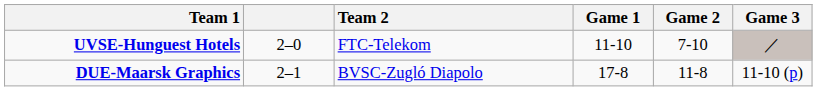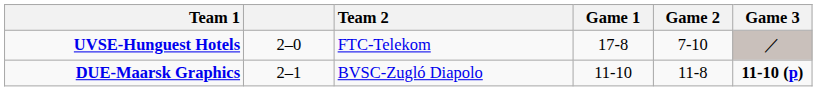 <table class=wikitable style="text-align:center">
 <tr>
 <th style="width:225px; text-align:right;">Team 1</th>
 <th style="width:80px;"></th>
 <th style="width:225px; text-align:left;">Team 2</th>
 <th style="width:70px;">Game 1</th>
 <th style="width:70px;">Game 2</th>
 <th style="width:70px;">Game 3</th>
 </tr>
 <tr>
 <td style="text-align:right;"><strong><a href='#'>UVSE-Hunguest Hotels</a></strong> </td>
 <td>2–0</td>
 <td style="text-align:left;"> <a href='#'>FTC-Telekom</a></td>
-<td>11-10</td>
+<td>17-8</td>
 <td>7-10</td>
 <td bgcolor=#c9c0bb>／</td>
 </tr>
 <tr>
 <td style="text-align:right;"><strong><a href='#'>DUE-Maarsk Graphics</a></strong> </td>
 <td>2–1</td>
 <td style="text-align:left;"> <a href='#'>BVSC-Zugló Diapolo</a></td>
-<td>17-8</td>
+<td>11-10</td>
 <td>11-8</td>
-<td>11-10 (<a href='#'>p</a>)</td>
+<td><strong>11-10 (<a href='#'>p</a>)</strong></td>
 </tr>
 </table>
